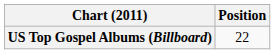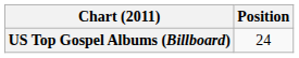 <table class="wikitable plainrowheaders"  style="text-align:center">
 <tr>
 <th scope="col">Chart (2011)</th>
 <th scope="col">Position</th>
 </tr>
 <tr>
 <th scope="row">US Top Gospel Albums (<em>Billboard</em>)</th>
-<td>22</td>
+<td>24</td>
 </tr>
 </table>
